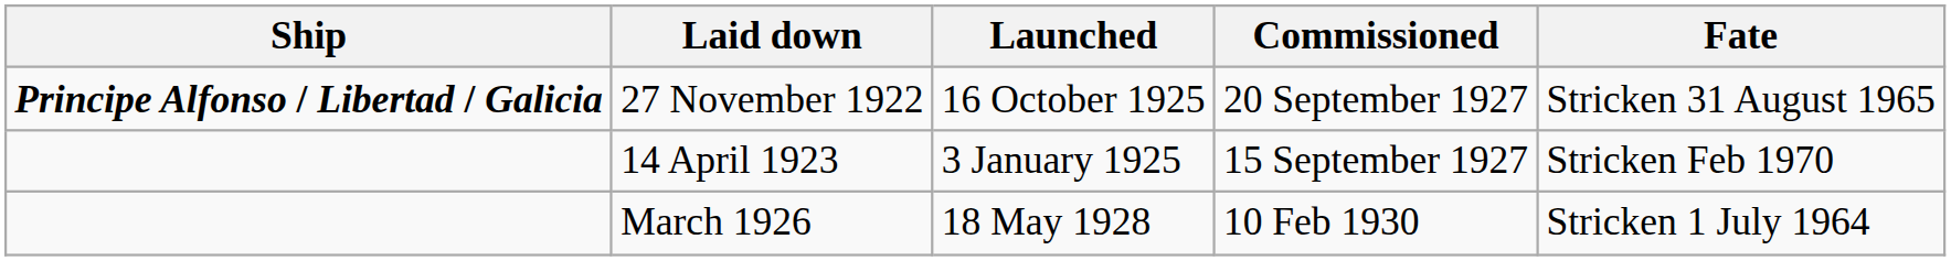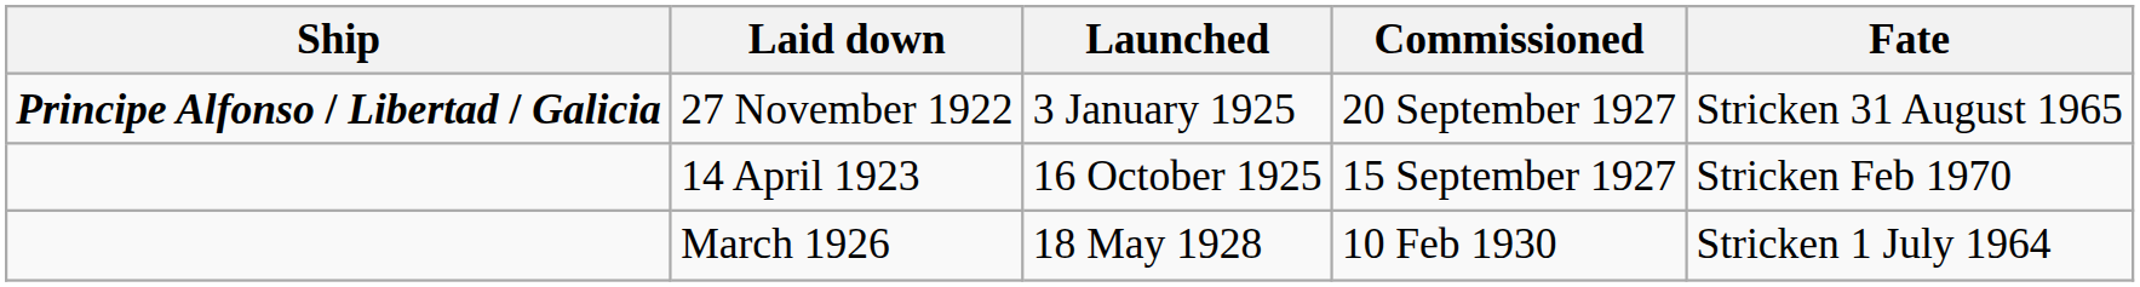 <table class="wikitable" border="1">
 <tr>
 <th>Ship</th>
 <th>Laid down</th>
 <th>Launched</th>
 <th>Commissioned</th>
 <th>Fate</th>
 </tr>
 <tr>
 <td><strong><em>Principe Alfonso</em> / <em>Libertad</em> / <em>Galicia</em></strong></td>
 <td>27 November 1922</td>
-<td>16 October 1925</td>
+<td>3 January 1925</td>
 <td>20 September 1927</td>
 <td>Stricken 31 August 1965</td>
 </tr>
 <tr>
 <td></td>
 <td>14 April 1923</td>
-<td>3 January 1925</td>
+<td>16 October 1925</td>
 <td>15 September 1927</td>
 <td>Stricken Feb 1970</td>
 </tr>
 <tr>
 <td></td>
 <td>March 1926</td>
 <td>18 May 1928</td>
 <td>10 Feb 1930</td>
 <td>Stricken 1 July 1964</td>
 </tr>
 </table>
